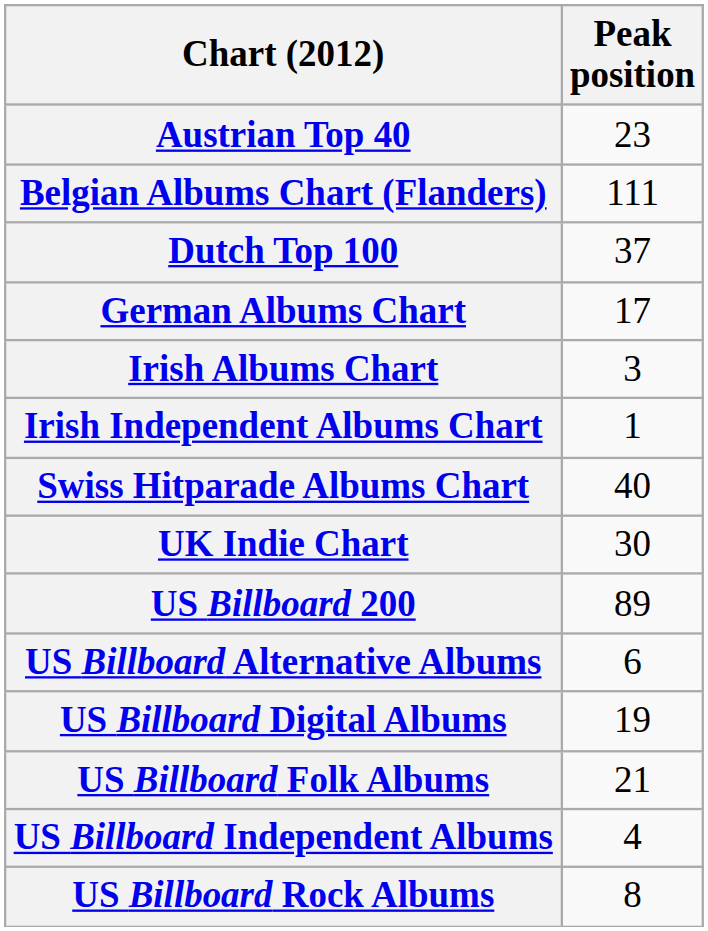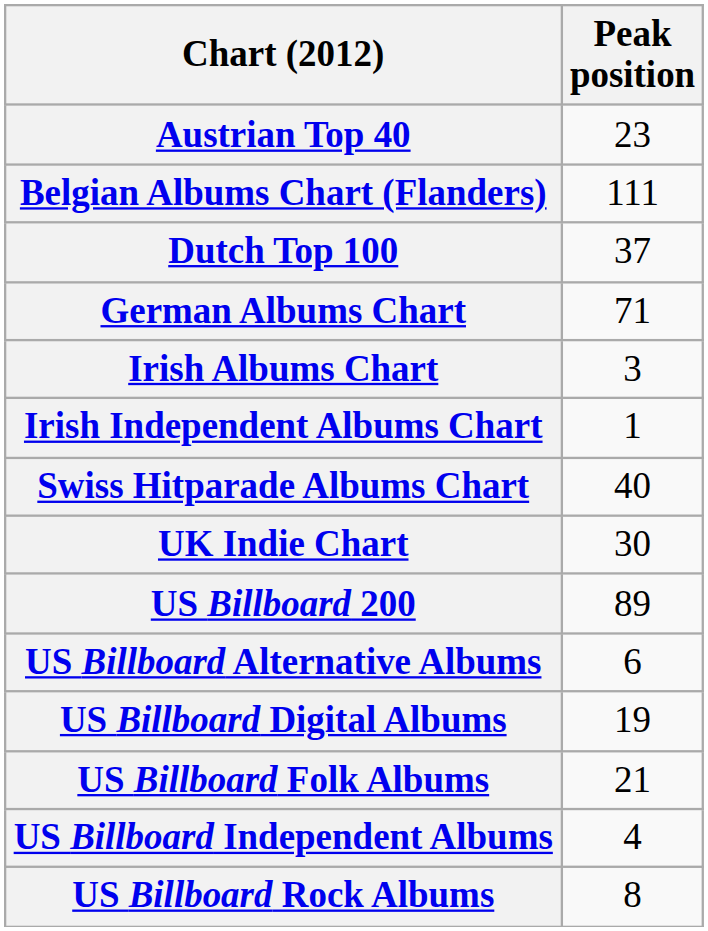 <table class="wikitable sortable plainrowheaders" style="text-align:left">
 <tr>
 <th scope="col">Chart (2012)</th>
 <th scope="col">Peak<br>position</th>
 </tr>
 <tr>
 <th scope="row"><a href='#'>Austrian Top 40</a></th>
 <td style="text-align:center">23</td>
 </tr>
 <tr>
 <th scope="row"><a href='#'>Belgian Albums Chart (Flanders)</a></th>
 <td style="text-align:center">111</td>
 </tr>
 <tr>
 <th scope="row"><a href='#'>Dutch Top 100</a></th>
 <td style="text-align:center">37</td>
 </tr>
 <tr>
 <th scope="row"><a href='#'>German Albums Chart</a></th>
-<td style="text-align:center">17</td>
+<td style="text-align:center">71</td>
 </tr>
 <tr>
 <th scope="row"><a href='#'>Irish Albums Chart</a></th>
 <td style="text-align:center">3</td>
 </tr>
 <tr>
 <th scope="row"><a href='#'>Irish Independent Albums Chart</a></th>
 <td style="text-align:center">1</td>
 </tr>
 <tr>
 <th scope="row"><a href='#'>Swiss Hitparade Albums Chart</a></th>
 <td style="text-align:center">40</td>
 </tr>
 <tr>
 <th scope="row"><a href='#'>UK Indie Chart</a></th>
 <td style="text-align:center">30</td>
 </tr>
 <tr>
 <th scope="row"><a href='#'>US <em>Billboard</em> 200</a></th>
 <td style="text-align:center">89</td>
 </tr>
 <tr>
 <th scope="row"><a href='#'>US <em>Billboard</em> Alternative Albums</a></th>
 <td style="text-align:center">6</td>
 </tr>
 <tr>
 <th scope="row"><a href='#'>US <em>Billboard</em> Digital Albums</a></th>
 <td style="text-align:center">19</td>
 </tr>
 <tr>
 <th scope="row"><a href='#'>US <em>Billboard</em> Folk Albums</a></th>
 <td style="text-align:center">21</td>
 </tr>
 <tr>
 <th scope="row"><a href='#'>US <em>Billboard</em> Independent Albums</a></th>
 <td style="text-align:center">4</td>
 </tr>
 <tr>
 <th scope="row"><a href='#'>US <em>Billboard</em> Rock Albums</a></th>
 <td style="text-align:center">8</td>
 </tr>
 </table>
